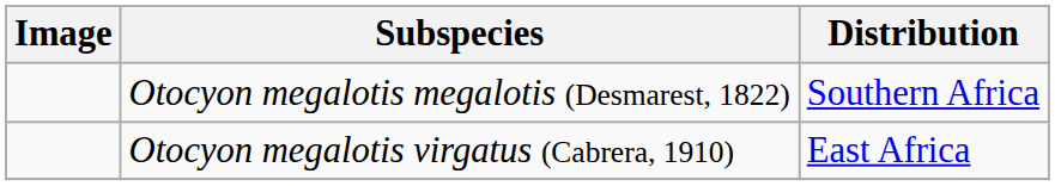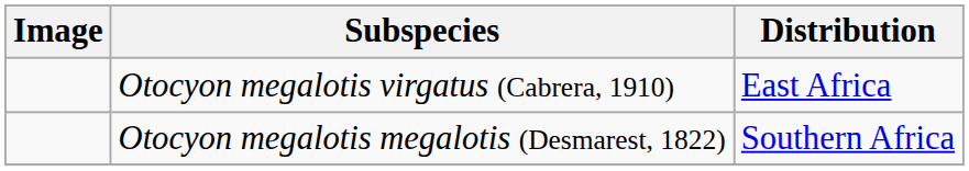 <table class="wikitable ">
 <tr>
 <th>Image</th>
 <th>Subspecies</th>
 <th>Distribution</th>
 </tr>
 <tr>
 <td></td>
+<td><em>Otocyon megalotis virgatus</em> <small>(Cabrera, 1910)</small></td>
+<td><a href='#'>East Africa</a></td>
+</tr>
+<tr>
+<td></td>
 <td><em>Otocyon megalotis megalotis</em> <small>(Desmarest, 1822)</small></td>
 <td><a href='#'>Southern Africa</a></td>
 </tr>
 <tr>
-<td></td>
-<td><em>Otocyon megalotis virgatus</em> <small>(Cabrera, 1910)</small></td>
-<td><a href='#'>East Africa</a></td>
-</tr>
-<tr>
 </tr>
 </table>
